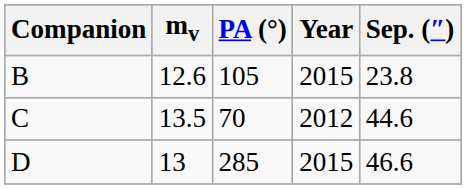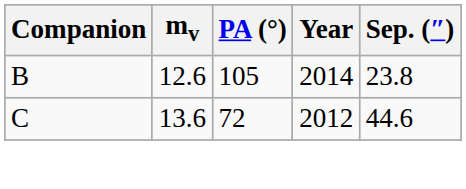 <table class="wikitable">
 <tr>
 <th>Companion</th>
 <th>m<sub>v</sub></th>
 <th><a href='#'>PA</a> (°)</th>
 <th>Year</th>
 <th>Sep. (<a href='#'>″</a>)</th>
 </tr>
 <tr>
 <td>B</td>
 <td>12.6</td>
 <td>105</td>
-<td>2015</td>
+<td>2014</td>
 <td>23.8</td>
 </tr>
 <tr>
 <td>C</td>
-<td>13.5</td>
-<td>70</td>
+<td>13.6</td>
+<td>72</td>
 <td>2012</td>
 <td>44.6</td>
 </tr>
-<tr>
-<td>D</td>
-<td>13</td>
-<td>285</td>
-<td>2015</td>
-<td>46.6</td>
-</tr>
 </table>
